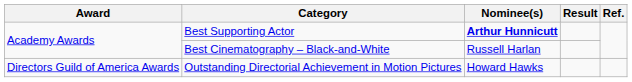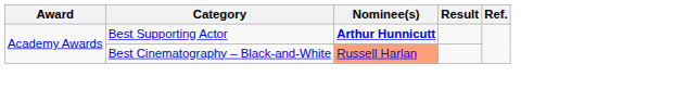 <table class="wikitable plainrowheaders">
 <tr>
 <th>Award</th>
 <th>Category</th>
 <th>Nominee(s)</th>
 <th>Result</th>
 <th>Ref.</th>
 </tr>
 <tr>
 <td rowspan="2"><a href='#'>Academy Awards</a></td>
 <td><a href='#'>Best Supporting Actor</a></td>
 <td><strong><a href='#'>Arthur Hunnicutt</a></strong></td>
 <td></td>
 <td align="center" rowspan="2"></td>
 </tr>
 <tr>
 <td><a href='#'>Best Cinematography – Black-and-White</a></td>
-<td><a href='#'>Russell Harlan</a></td>
+<td style="background: lightsalmon;"><a href='#'>Russell Harlan</a></td>
 <td></td>
 </tr>
-<tr>
-<td><a href='#'>Directors Guild of America Awards</a></td>
-<td><a href='#'>Outstanding Directorial Achievement in Motion Pictures</a></td>
-<td><a href='#'>Howard Hawks</a></td>
-<td></td>
-<td align="center"></td>
-</tr>
 </table>
